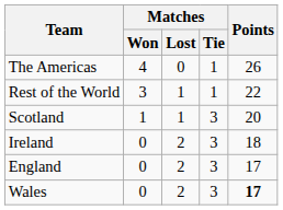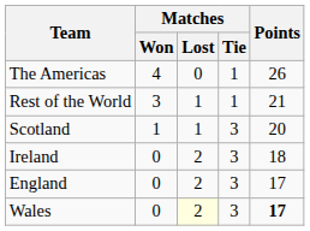 <table class="wikitable" style="text-align:center">
 <tr>
 <th rowspan=2>Team</th>
 <th colspan=3>Matches</th>
 <th rowspan=2>Points</th>
 </tr>
 <tr>
 <th>Won</th>
 <th>Lost</th>
 <th>Tie</th>
 </tr>
 <tr>
 <td align=left>The Americas</td>
 <td>4</td>
 <td>0</td>
 <td>1</td>
 <td>26</td>
 </tr>
 <tr>
 <td align=left>Rest of the World</td>
 <td>3</td>
 <td>1</td>
 <td>1</td>
-<td>22</td>
+<td>21</td>
 </tr>
 <tr>
 <td align=left> Scotland</td>
 <td>1</td>
 <td>1</td>
 <td>3</td>
 <td>20</td>
 </tr>
 <tr>
 <td align=left> Ireland</td>
 <td>0</td>
 <td>2</td>
 <td>3</td>
 <td>18</td>
 </tr>
 <tr>
 <td align=left> England</td>
 <td>0</td>
 <td>2</td>
 <td>3</td>
 <td>17</td>
 </tr>
 <tr>
 <td align=left> Wales</td>
 <td>0</td>
-<td>2</td>
+<td style="background: lightyellow;">2</td>
 <td>3</td>
 <td><strong>17</strong></td>
 </tr>
 </table>
